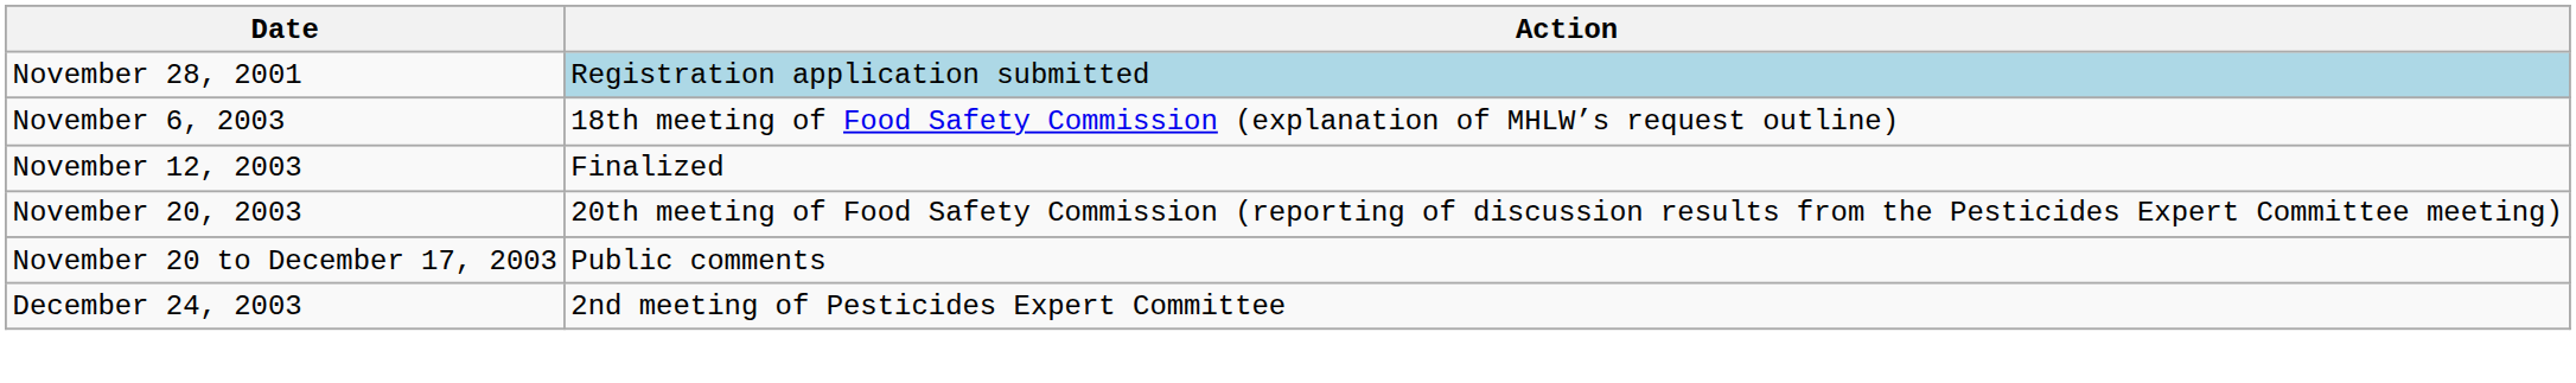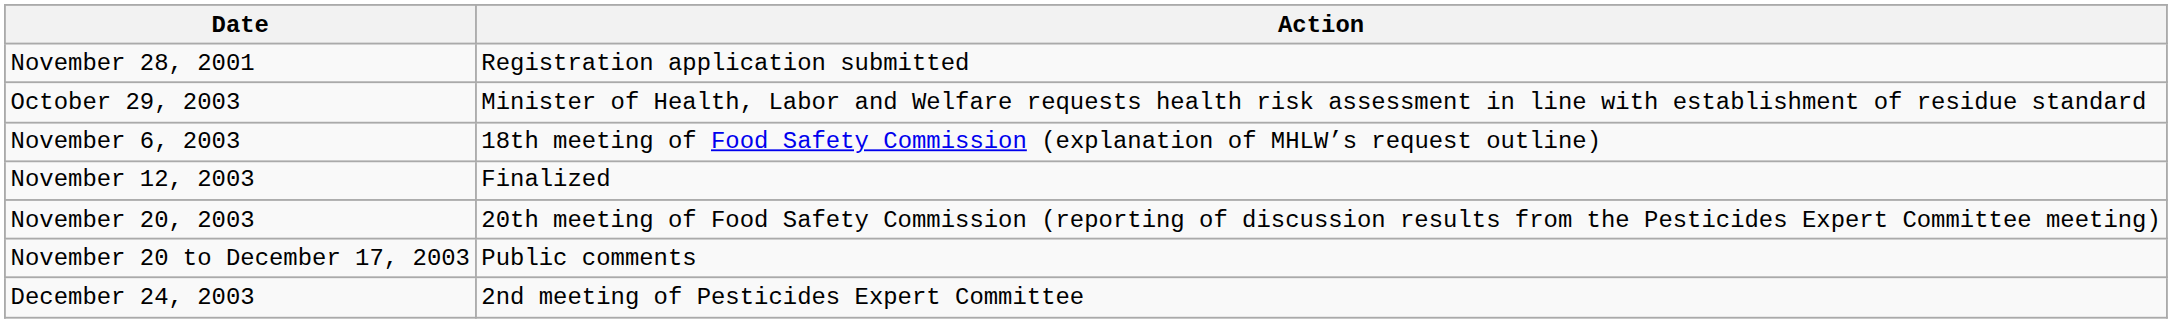 <table class="wikitable">
 <tr>
 <th>Date</th>
 <th>Action</th>
 </tr>
 <tr>
 <td>November 28, 2001</td>
-<td style="background: lightblue;">Registration application submitted</td>
+<td>Registration application submitted</td>
+</tr>
+<tr>
+<td>October 29, 2003</td>
+<td>Minister of Health, Labor and Welfare requests health risk assessment in line with establishment of residue standard</td>
 </tr>
 <tr>
 <td>November 6, 2003</td>
 <td>18th meeting of <a href='#'>Food Safety Commission</a> (explanation of MHLW’s request outline)</td>
 </tr>
 <tr>
 <td>November 12, 2003</td>
 <td>Finalized</td>
 </tr>
 <tr>
 <td>November 20, 2003</td>
 <td>20th meeting of Food Safety Commission (reporting of discussion results from the Pesticides Expert Committee meeting)</td>
 </tr>
 <tr>
 <td>November 20 to December 17, 2003</td>
 <td>Public comments</td>
 </tr>
 <tr>
 <td>December 24, 2003</td>
 <td>2nd meeting of Pesticides Expert Committee</td>
 </tr>
 </table>
